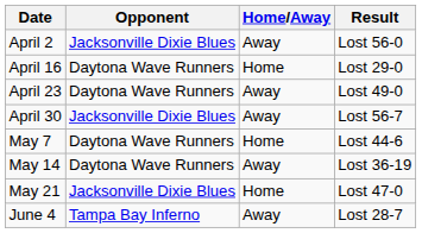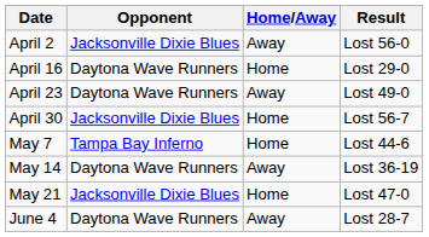 <table class="wikitable">
 <tr>
 <th>Date</th>
 <th>Opponent</th>
 <th><a href='#'>Home</a>/<a href='#'>Away</a></th>
 <th>Result</th>
 </tr>
 <tr>
 <td>April 2</td>
 <td><a href='#'>Jacksonville Dixie Blues</a></td>
 <td>Away</td>
 <td>Lost 56-0</td>
 </tr>
 <tr>
 <td>April 16</td>
 <td>Daytona Wave Runners</td>
 <td>Home</td>
 <td>Lost 29-0</td>
 </tr>
 <tr>
 <td>April 23</td>
 <td>Daytona Wave Runners</td>
 <td>Away</td>
 <td>Lost 49-0</td>
 </tr>
 <tr>
 <td>April 30</td>
 <td><a href='#'>Jacksonville Dixie Blues</a></td>
-<td>Away</td>
+<td>Home</td>
 <td>Lost 56-7</td>
 </tr>
 <tr>
 <td>May 7</td>
-<td>Daytona Wave Runners</td>
+<td><a href='#'>Tampa Bay Inferno</a></td>
 <td>Home</td>
 <td>Lost 44-6</td>
 </tr>
 <tr>
 <td>May 14</td>
 <td>Daytona Wave Runners</td>
 <td>Away</td>
 <td>Lost 36-19</td>
 </tr>
 <tr>
 <td>May 21</td>
 <td><a href='#'>Jacksonville Dixie Blues</a></td>
 <td>Home</td>
 <td>Lost 47-0</td>
 </tr>
 <tr>
 <td>June 4</td>
-<td><a href='#'>Tampa Bay Inferno</a></td>
+<td>Daytona Wave Runners</td>
 <td>Away</td>
 <td>Lost 28-7</td>
 </tr>
 </table>
